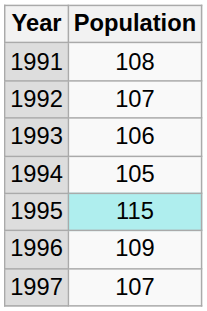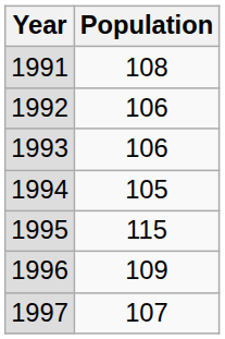 <table class="wikitable" style="text-align:center; float:left; margin-right:1em;">
 <tr class="hintergrundfarbe6">
 <th>Year</th>
 <th>Population</th>
 </tr>
 <tr>
 <td style="background:#dddddd">1991</td>
 <td>108</td>
 </tr>
 <tr>
 <td style="background:#dddddd">1992</td>
-<td>107</td>
+<td>106</td>
 </tr>
 <tr>
 <td style="background:#dddddd">1993</td>
 <td>106</td>
 </tr>
 <tr>
 <td style="background:#dddddd">1994</td>
 <td>105</td>
 </tr>
 <tr>
 <td style="background:#dddddd">1995</td>
-<td style="background: paleturquoise;">115</td>
+<td>115</td>
 </tr>
 <tr>
 <td style="background:#dddddd">1996</td>
 <td>109</td>
 </tr>
 <tr>
 <td style="background:#dddddd">1997</td>
 <td>107</td>
 </tr>
 </table>
